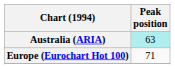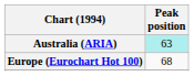 <table class="wikitable sortable plainrowheaders" style="text-align:center">
 <tr>
 <th>Chart (1994)</th>
 <th>Peak<br>position</th>
 </tr>
 <tr>
 <th scope="row">Australia (<a href='#'>ARIA</a>)</th>
 <td style="background: paleturquoise;">63</td>
 </tr>
 <tr>
 <th scope="row">Europe (<a href='#'>Eurochart Hot 100</a>)</th>
-<td>71</td>
+<td>68</td>
 </tr>
 <tr>
 </tr>
 <tr>
 </tr>
 <tr>
 </tr>
 <tr>
 </tr>
 <tr>
 </tr>
 </table>
